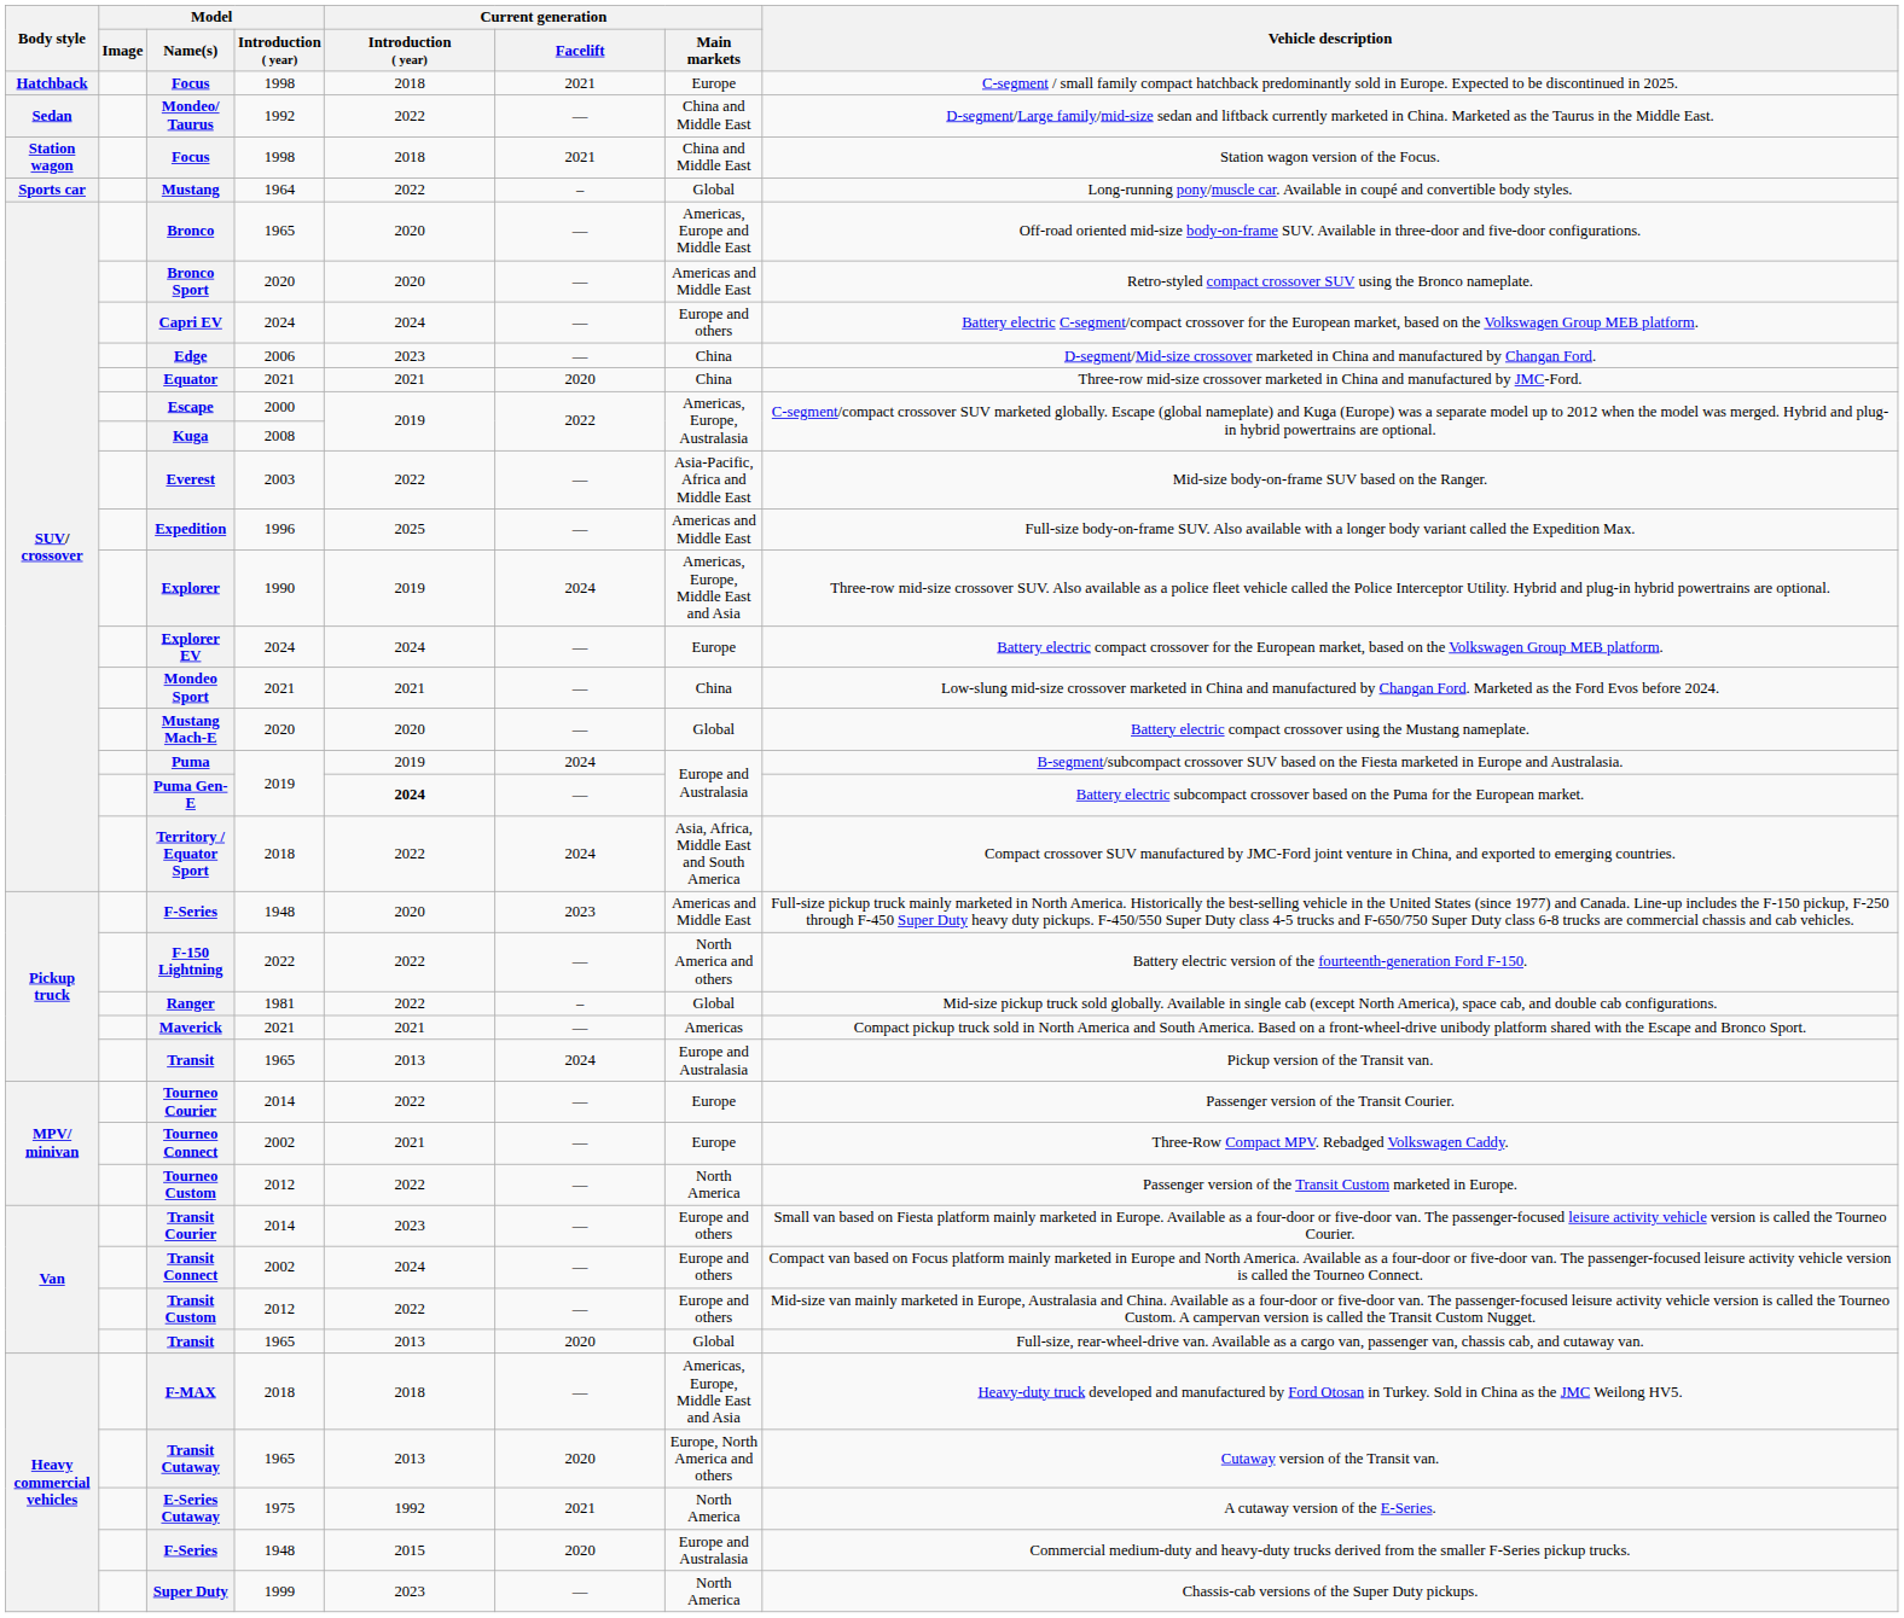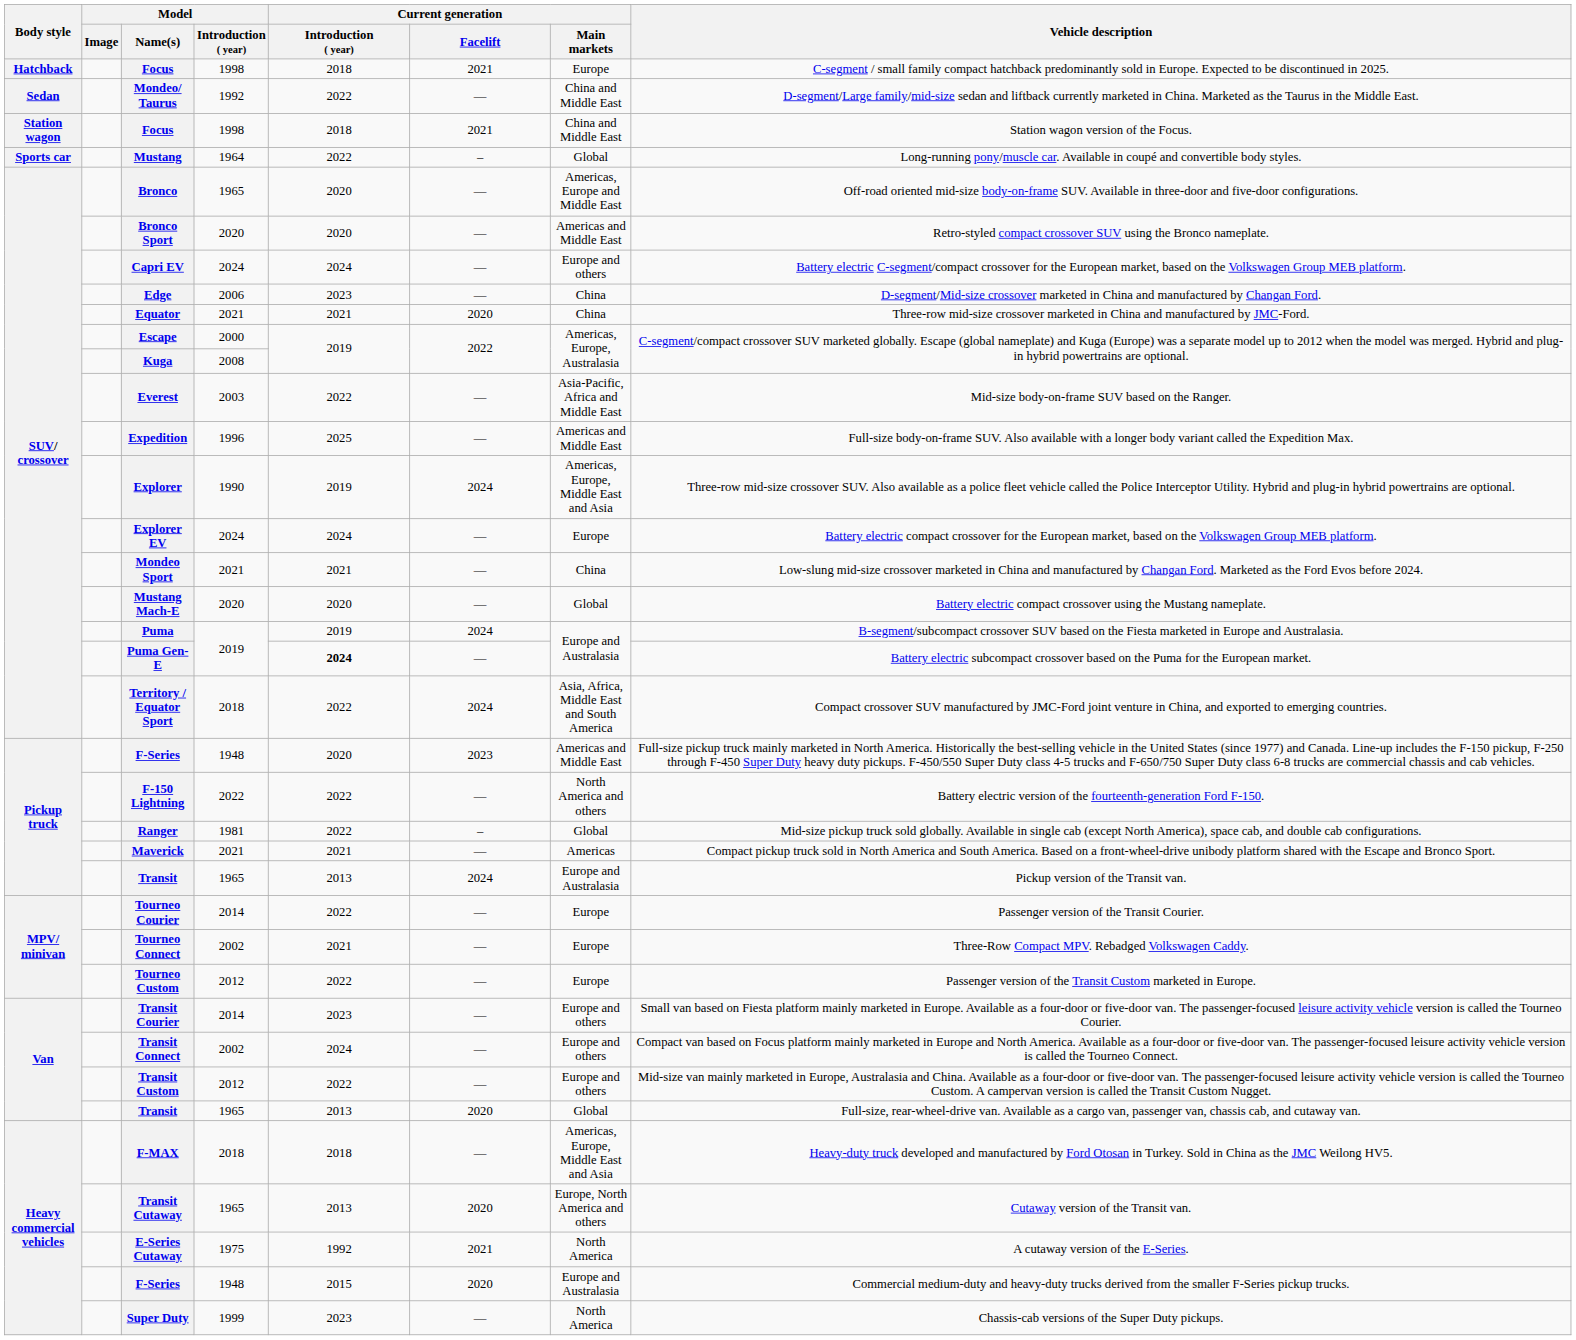 <table class="wikitable sortable" style="text-align: center; width: 100%">
 <tr>
 <th rowspan="2">Body style</th>
 <th colspan="3">Model</th>
 <th scope="col" colspan=3>Current generation</th>
 <th rowspan="2" class="unsortable" style="width:60%;" cellpadding="32px">Vehicle description</th>
 </tr>
 <tr>
 <th class="unsortable">Image</th>
 <th>Name(s)</th>
 <th>Introduction<br><small>( year)</small></th>
 <th style="width:9%;">Introduction<br><small>( year)</small></th>
 <th style="width:9%;"><a href='#'>Facelift</a></th>
 <th class="width:9%;" class="unsortable">Main markets</th>
 </tr>
 <tr>
 <th><a href='#'>Hatchback</a></th>
 <td></td>
 <th scope="row"><a href='#'>Focus</a></th>
 <td>1998</td>
 <td>2018</td>
 <td>2021</td>
 <td>Europe</td>
 <td><a href='#'>C-segment</a> / small family  compact hatchback predominantly sold in Europe. Expected to be discontinued in 2025.</td>
 </tr>
 <tr>
 <th><a href='#'>Sedan</a></th>
 <td></td>
 <th><a href='#'>Mondeo/<br>Taurus</a></th>
 <td>1992</td>
 <td>2022</td>
 <td>—</td>
 <td>China and Middle East</td>
 <td><a href='#'>D-segment</a>/<a href='#'>Large family</a>/<a href='#'>mid-size</a> sedan and liftback currently marketed in China. Marketed as the Taurus in the Middle East.</td>
 </tr>
 <tr>
 <th><a href='#'>Station wagon</a></th>
 <td></td>
 <th><a href='#'>Focus</a></th>
 <td>1998</td>
 <td>2018</td>
 <td>2021</td>
 <td>China and Middle East</td>
 <td>Station wagon version of the Focus.</td>
 </tr>
 <tr>
 <th><a href='#'>Sports car</a></th>
 <td></td>
 <th><a href='#'>Mustang</a></th>
 <td>1964</td>
 <td>2022</td>
 <td>–</td>
 <td>Global</td>
 <td>Long-running <a href='#'>pony</a>/<a href='#'>muscle car</a>. Available in coupé and convertible body styles.</td>
 </tr>
 <tr>
 <th rowspan="16"><a href='#'>SUV</a>/<br><a href='#'>crossover</a></th>
 <td></td>
 <th scope="row"><a href='#'>Bronco</a></th>
 <td>1965</td>
 <td>2020</td>
 <td>—</td>
 <td>Americas, Europe and Middle East</td>
 <td>Off-road oriented mid-size <a href='#'>body-on-frame</a> SUV. Available in three-door and five-door configurations.</td>
 </tr>
 <tr>
 <td></td>
 <th scope="row"><a href='#'>Bronco Sport</a></th>
 <td>2020</td>
 <td>2020</td>
 <td>—</td>
 <td>Americas and Middle East</td>
 <td>Retro-styled <a href='#'>compact crossover SUV</a> using the Bronco nameplate.</td>
 </tr>
 <tr>
 <td></td>
 <th scope="row"><a href='#'>Capri EV</a></th>
 <td>2024</td>
 <td>2024</td>
 <td>—</td>
 <td>Europe and others</td>
 <td><a href='#'>Battery electric</a> <a href='#'>C-segment</a>/compact crossover for the European market, based on the <a href='#'>Volkswagen Group MEB platform</a>.</td>
 </tr>
 <tr>
 <td></td>
 <th><a href='#'>Edge</a></th>
 <td>2006</td>
 <td>2023</td>
 <td>—</td>
 <td>China</td>
 <td><a href='#'>D-segment</a>/<a href='#'>Mid-size crossover</a> marketed in China and manufactured by <a href='#'>Changan Ford</a>.</td>
 </tr>
 <tr>
 <td></td>
 <th scope="row"><a href='#'>Equator</a></th>
 <td>2021</td>
 <td>2021</td>
 <td>2020</td>
 <td>China</td>
 <td>Three-row mid-size crossover marketed in China and manufactured by <a href='#'>JMC</a>-Ford.</td>
 </tr>
 <tr>
 <td></td>
 <th scope="row"><a href='#'>Escape</a></th>
 <td>2000</td>
 <td rowspan="2">2019</td>
 <td rowspan="2">2022</td>
 <td rowspan="2">Americas, Europe, Australasia</td>
 <td rowspan="2"><a href='#'>C-segment</a>/compact crossover SUV marketed globally. Escape (global nameplate) and Kuga (Europe) was a separate model up to 2012 when the model was merged. Hybrid and plug-in hybrid powertrains are optional.</td>
 </tr>
 <tr>
 <td></td>
 <th scope="row"><a href='#'>Kuga</a></th>
 <td>2008</td>
 </tr>
 <tr>
 <td></td>
 <th scope="row"><a href='#'>Everest</a></th>
 <td>2003</td>
 <td>2022</td>
 <td>—</td>
 <td>Asia-Pacific, Africa and Middle East</td>
 <td>Mid-size body-on-frame SUV based on the Ranger.</td>
 </tr>
 <tr>
 <td></td>
 <th><a href='#'>Expedition</a></th>
 <td>1996</td>
 <td>2025</td>
 <td>—</td>
 <td>Americas and Middle East</td>
 <td>Full-size body-on-frame SUV. Also available with a longer body variant called the Expedition Max.</td>
 </tr>
 <tr>
 <td></td>
 <th><a href='#'>Explorer</a></th>
 <td>1990</td>
 <td>2019</td>
 <td>2024</td>
 <td>Americas, Europe, Middle East and Asia</td>
 <td>Three-row mid-size crossover SUV. Also available as a police fleet vehicle called the Police Interceptor Utility. Hybrid and plug-in hybrid powertrains are optional.</td>
 </tr>
 <tr>
 <td></td>
 <th><a href='#'>Explorer EV</a></th>
 <td>2024</td>
 <td>2024</td>
 <td>—</td>
 <td>Europe</td>
 <td><a href='#'>Battery electric</a> compact crossover for the European market, based on the <a href='#'>Volkswagen Group MEB platform</a>.</td>
 </tr>
 <tr>
 <td></td>
 <th><a href='#'>Mondeo Sport</a></th>
 <td>2021</td>
 <td>2021</td>
 <td>—</td>
 <td>China</td>
 <td>Low-slung mid-size crossover marketed in China and manufactured by <a href='#'>Changan Ford</a>. Marketed as the Ford Evos before 2024.</td>
 </tr>
 <tr>
 <td></td>
 <th><a href='#'>Mustang<br>Mach-E</a></th>
 <td>2020</td>
 <td>2020</td>
 <td>—</td>
 <td>Global</td>
 <td><a href='#'>Battery electric</a> compact crossover using the Mustang nameplate.</td>
 </tr>
 <tr>
 <td></td>
 <th><a href='#'>Puma</a></th>
 <td rowspan="2">2019</td>
 <td>2019</td>
 <td>2024</td>
 <td rowspan="2">Europe and Australasia</td>
 <td><a href='#'>B-segment</a>/subcompact crossover SUV based on the Fiesta marketed in Europe and Australasia.</td>
 </tr>
 <tr>
 <td></td>
 <th><a href='#'>Puma Gen-E</a></th>
 <td><strong>2024</strong></td>
 <td>—</td>
 <td><a href='#'>Battery electric</a> subcompact crossover based on the Puma for the European market.</td>
 </tr>
 <tr>
 <td></td>
 <th><a href='#'>Territory / Equator Sport</a></th>
 <td>2018</td>
 <td>2022</td>
 <td>2024</td>
 <td>Asia, Africa, Middle East and South America</td>
 <td>Compact crossover SUV manufactured by JMC-Ford joint venture in China, and exported to emerging countries.</td>
 </tr>
 <tr>
 <th rowspan="5"><a href='#'>Pickup<br>truck</a></th>
 <td><br></td>
 <th scope="row"><a href='#'>F-Series</a></th>
 <td>1948</td>
 <td>2020</td>
 <td>2023</td>
 <td>Americas and Middle East</td>
 <td>Full-size pickup truck mainly marketed in North America. Historically the best-selling vehicle in the United States (since 1977) and Canada. Line-up includes the F-150 pickup, F-250 through F-450 <a href='#'>Super Duty</a> heavy duty pickups. F-450/550 Super Duty class 4-5 trucks and F-650/750 Super Duty class 6-8 trucks are commercial chassis and cab vehicles.</td>
 </tr>
 <tr>
 <td></td>
 <th><a href='#'>F-150 Lightning</a></th>
 <td>2022</td>
 <td>2022</td>
 <td>—</td>
 <td>North America and others</td>
 <td>Battery electric version of the <a href='#'>fourteenth-generation Ford F-150</a>.</td>
 </tr>
 <tr>
 <td></td>
 <th scope="row"><a href='#'>Ranger</a></th>
 <td>1981</td>
 <td>2022</td>
 <td>–</td>
 <td>Global</td>
 <td>Mid-size pickup truck sold globally. Available in single cab (except North America), space cab, and double cab configurations.</td>
 </tr>
 <tr>
 <td></td>
 <th scope="row"><a href='#'>Maverick</a></th>
 <td>2021</td>
 <td>2021</td>
 <td>—</td>
 <td>Americas</td>
 <td>Compact pickup truck sold in North America and South America. Based on a front-wheel-drive unibody platform shared with the Escape and Bronco Sport.</td>
 </tr>
 <tr>
 <td></td>
 <th><a href='#'>Transit</a></th>
 <td>1965</td>
 <td>2013</td>
 <td>2024</td>
 <td>Europe and Australasia</td>
 <td>Pickup version of the Transit van.</td>
 </tr>
 <tr>
 <th rowspan="3"><a href='#'>MPV/<br>minivan</a></th>
 <td></td>
 <th scope="row"><a href='#'>Tourneo Courier</a></th>
 <td>2014</td>
 <td>2022</td>
 <td>—</td>
 <td>Europe</td>
 <td>Passenger version of the Transit Courier.</td>
 </tr>
 <tr>
 <td></td>
 <th scope="row"><a href='#'>Tourneo Connect</a></th>
 <td>2002</td>
 <td>2021</td>
 <td>—</td>
 <td>Europe</td>
 <td>Three-Row <a href='#'>Compact MPV</a>. Rebadged <a href='#'>Volkswagen Caddy</a>.</td>
 </tr>
 <tr>
 <td></td>
 <th scope="row"><a href='#'>Tourneo Custom</a></th>
 <td>2012</td>
 <td>2022</td>
 <td>—</td>
-<td>North America</td>
+<td>Europe</td>
 <td>Passenger version of the <a href='#'>Transit Custom</a> marketed in Europe.</td>
 </tr>
 <tr>
 <th rowspan="4"><a href='#'>Van</a></th>
 <td></td>
 <th><a href='#'>Transit Courier</a></th>
 <td>2014</td>
 <td>2023</td>
 <td>—</td>
 <td>Europe and others</td>
 <td>Small van based on Fiesta platform mainly marketed in Europe. Available as a four-door or five-door van. The passenger-focused <a href='#'>leisure activity vehicle</a> version is called the Tourneo Courier.</td>
 </tr>
 <tr>
 <td></td>
 <th><a href='#'>Transit Connect</a></th>
 <td>2002</td>
 <td>2024</td>
 <td>—</td>
 <td>Europe and others</td>
 <td>Compact van based on Focus platform mainly marketed in Europe and North America. Available as a four-door or five-door van. The passenger-focused leisure activity vehicle version is called the Tourneo Connect.</td>
 </tr>
 <tr>
 <td></td>
 <th scope="row"><a href='#'>Transit Custom</a></th>
 <td>2012</td>
 <td>2022</td>
 <td>—</td>
 <td>Europe and others</td>
 <td>Mid-size van mainly marketed in Europe, Australasia and China. Available as a four-door or five-door van. The passenger-focused leisure activity vehicle version is called the Tourneo Custom. A campervan version is called the Transit Custom Nugget.</td>
 </tr>
 <tr>
 <td></td>
 <th scope="row"><a href='#'>Transit</a></th>
 <td>1965</td>
 <td>2013</td>
 <td>2020</td>
 <td>Global</td>
 <td>Full-size, rear-wheel-drive van. Available as a cargo van, passenger van, chassis cab, and cutaway van.</td>
 </tr>
 <tr>
 <th rowspan="5"><strong><a href='#'>Heavy commercial vehicles</a></strong></th>
 <td></td>
 <th><a href='#'>F-MAX</a></th>
 <td>2018</td>
 <td>2018</td>
 <td>—</td>
 <td>Americas, Europe, Middle East and Asia</td>
 <td><a href='#'>Heavy-duty truck</a> developed and manufactured by <a href='#'>Ford Otosan</a> in Turkey. Sold in China as the <a href='#'>JMC</a> Weilong HV5.</td>
 </tr>
 <tr>
 <td></td>
 <th><a href='#'>Transit Cutaway</a></th>
 <td>1965</td>
 <td>2013</td>
 <td>2020</td>
 <td>Europe, North America and others</td>
 <td><a href='#'>Cutaway</a> version of the Transit van.</td>
 </tr>
 <tr>
 <td></td>
 <th scope="row"><a href='#'>E-Series Cutaway</a></th>
 <td>1975</td>
 <td>1992</td>
 <td>2021</td>
 <td>North America</td>
 <td>A cutaway version of the <a href='#'>E-Series</a>.</td>
 </tr>
 <tr>
 <td></td>
 <th scope="row"><a href='#'>F-Series</a></th>
 <td>1948</td>
 <td>2015</td>
 <td>2020</td>
 <td>Europe and Australasia</td>
 <td>Commercial medium-duty and heavy-duty trucks derived from the smaller F-Series pickup trucks.</td>
 </tr>
 <tr>
 <td></td>
 <th><a href='#'>Super Duty</a></th>
 <td>1999</td>
 <td>2023</td>
 <td>—</td>
 <td>North America</td>
 <td>Chassis-cab versions of the Super Duty pickups.</td>
 </tr>
 </table>
